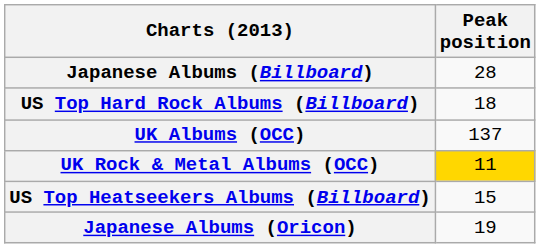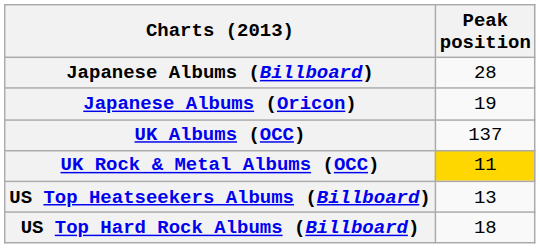 <table class="wikitable sortable plainrowheaders" style="text-align:center">
 <tr>
 <th scope="col">Charts (2013)</th>
 <th scope="col">Peak<br>position</th>
 </tr>
 <tr>
 <th scope="row">Japanese Albums (<em><a href='#'>Billboard</a></em>)</th>
 <td>28</td>
 </tr>
 <tr>
-<th scope="row">US <a href='#'>Top Hard Rock Albums</a> (<em><a href='#'>Billboard</a></em>)</th>
-<td>18</td>
+<th scope="row"><a href='#'>Japanese Albums</a> (<a href='#'>Oricon</a>)</th>
+<td>19</td>
 </tr>
 <tr>
 <th scope="row"><a href='#'>UK Albums</a> (<a href='#'>OCC</a>)</th>
 <td>137</td>
 </tr>
 <tr>
 <th scope="row"><a href='#'>UK Rock & Metal Albums</a> (<a href='#'>OCC</a>)</th>
 <td style="background: gold;">11</td>
 </tr>
 <tr>
 <th scope="row">US <a href='#'>Top Heatseekers Albums</a> (<em><a href='#'>Billboard</a></em>)</th>
-<td>15</td>
+<td>13</td>
 </tr>
 <tr>
-<th scope="row"><a href='#'>Japanese Albums</a> (<a href='#'>Oricon</a>)</th>
-<td>19</td>
+<th scope="row">US <a href='#'>Top Hard Rock Albums</a> (<em><a href='#'>Billboard</a></em>)</th>
+<td>18</td>
 </tr>
 </table>
